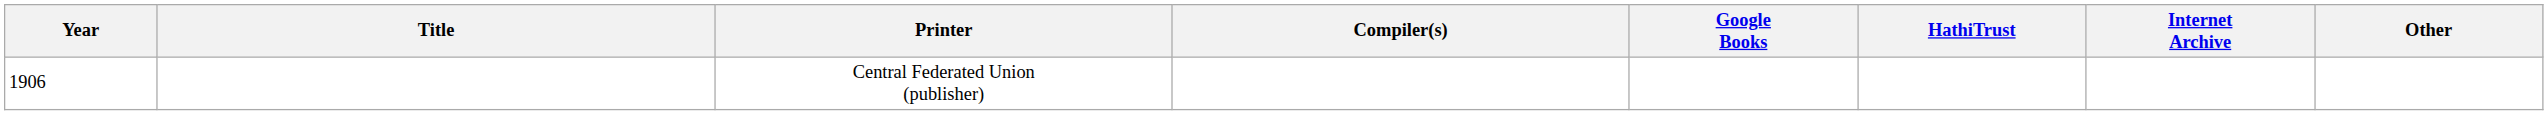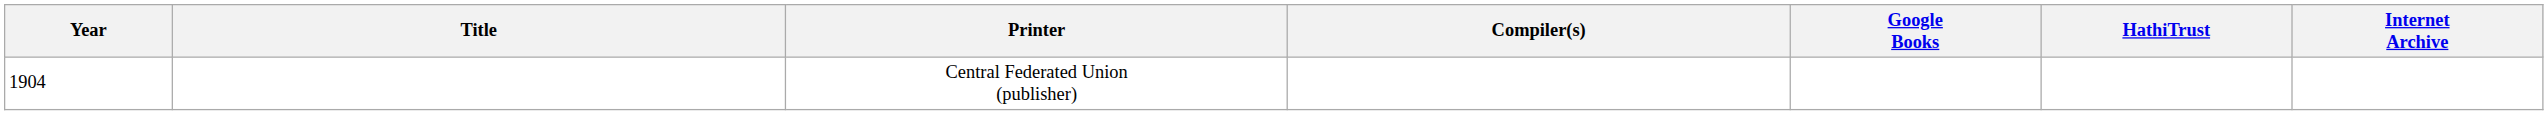 <table class="wikitable collapsible sortable" border="0" cellpadding="1" style="color:black; background-color: #FFFFFF; font-size: 90%; width:100%">
 <tr>
 <th>Year</th>
 <th>Title</th>
 <th>Printer</th>
 <th>Compiler(s)</th>
 <th><a href='#'>Google<br>Books</a></th>
 <th><a href='#'>HathiTrust</a></th>
 <th><a href='#'>Internet<br>Archive</a></th>
-<th>Other</th>
 </tr>
 <tr>
-<td width="6%;" data-sort-value="1881">1906</td>
+<td width="6%;" data-sort-value="1881">1904</td>
 <td width="22%" data-sort-value="directory of unions 1904"></td>
 <td style="text-align:center" width="18%" data-sort-value="central federated 1904">Central Federated Union<br>(publisher)</td>
 <td style="text-align:center" width="18%" data-sort-value="riker 1904"></td>
 <td style="text-align:center" width="9%"></td>
 <td style="text-align:center" width="9%" data-sort-value="illinois 1904"></td>
 <td style="text-align:center" width="9%"></td>
-<td style="text-align:center" width="9%"></td>
 </tr>
 </table>
